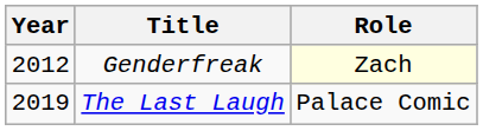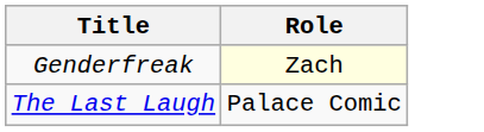 <table class="wikitable sortable" style="text-align: center;">
 <tr>
-<th>Year</th>
 <th>Title</th>
 <th>Role</th>
 </tr>
 <tr>
-<td>2012</td>
 <td><em>Genderfreak</em></td>
 <td style="background: lightyellow;">Zach</td>
 </tr>
 <tr>
-<td>2019</td>
 <td><em><a href='#'>The Last Laugh</a></em></td>
 <td>Palace Comic</td>
 </tr>
 </table>
